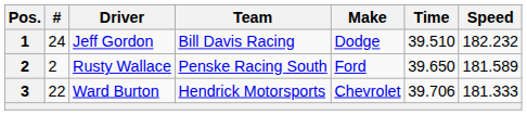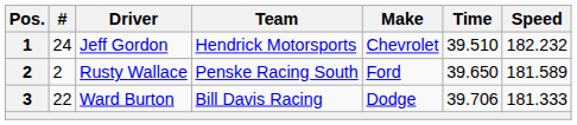 <table class="wikitable" style="font-size:95%">
 <tr>
 <th>Pos.</th>
 <th>#</th>
 <th>Driver</th>
 <th>Team</th>
 <th>Make</th>
 <th>Time</th>
 <th>Speed</th>
 </tr>
 <tr>
 <th>1</th>
 <td>24</td>
 <td><a href='#'>Jeff Gordon</a></td>
-<td><a href='#'>Bill Davis Racing</a></td>
-<td><a href='#'>Dodge</a></td>
+<td><a href='#'>Hendrick Motorsports</a></td>
+<td><a href='#'>Chevrolet</a></td>
 <td>39.510</td>
 <td>182.232</td>
 </tr>
 <tr>
 <th>2</th>
 <td>2</td>
 <td><a href='#'>Rusty Wallace</a></td>
 <td><a href='#'>Penske Racing South</a></td>
 <td><a href='#'>Ford</a></td>
 <td>39.650</td>
 <td>181.589</td>
 </tr>
 <tr>
 <th>3</th>
 <td>22</td>
 <td><a href='#'>Ward Burton</a></td>
-<td><a href='#'>Hendrick Motorsports</a></td>
-<td><a href='#'>Chevrolet</a></td>
+<td><a href='#'>Bill Davis Racing</a></td>
+<td><a href='#'>Dodge</a></td>
 <td>39.706</td>
 <td>181.333</td>
 </tr>
 <tr>
 <th colspan="7"></th>
 </tr>
 </table>
